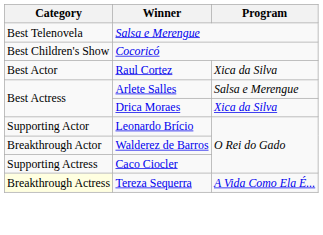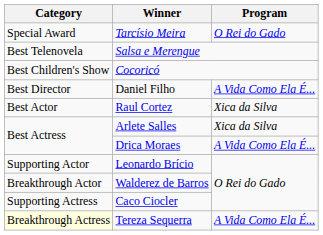 <table class="wikitable">
 <tr>
 <th>Category</th>
 <th>Winner</th>
 <th>Program</th>
+</tr>
+<tr>
+<td>Special Award</td>
+<td><em><a href='#'>Tarcísio Meira</a></em></td>
+<td><em><a href='#'>O Rei do Gado</a></em></td>
 </tr>
 <tr>
 <td>Best Telenovela</td>
 <td colspan="2"><em><a href='#'>Salsa e Merengue</a></em></td>
 </tr>
 <tr>
 <td>Best Children's Show</td>
 <td colspan="2"><em><a href='#'>Cocoricó</a></em></td>
 </tr>
 <tr>
+<td>Best Director</td>
+<td>Daniel Filho</td>
+<td><em><a href='#'>A Vida Como Ela É...</a></em></td>
+</tr>
+<tr>
 <td>Best Actor</td>
 <td><a href='#'>Raul Cortez</a></td>
 <td><em>Xica da Silva</em></td>
 </tr>
 <tr>
 <td rowspan="2">Best Actress</td>
 <td><a href='#'>Arlete Salles</a></td>
-<td><em>Salsa e Merengue</em></td>
+<td><em>Xica da Silva</em></td>
 </tr>
 <tr>
 <td><a href='#'>Drica Moraes</a></td>
-<td><em><a href='#'>Xica da Silva</a></em></td>
+<td><em><a href='#'>A Vida Como Ela É...</a></em></td>
 </tr>
 <tr>
 <td>Supporting Actor</td>
 <td><a href='#'>Leonardo Brício</a></td>
 <td rowspan="3"><em>O Rei do Gado</em></td>
 </tr>
 <tr>
 <td>Breakthrough Actor</td>
 <td><a href='#'>Walderez de Barros</a></td>
 </tr>
 <tr>
 <td>Supporting Actress</td>
 <td><a href='#'>Caco Ciocler</a></td>
 </tr>
 <tr>
 <td style="background: lightyellow;">Breakthrough Actress</td>
 <td><a href='#'>Tereza Sequerra</a></td>
 <td><em><a href='#'>A Vida Como Ela É...</a></em></td>
 </tr>
 </table>
